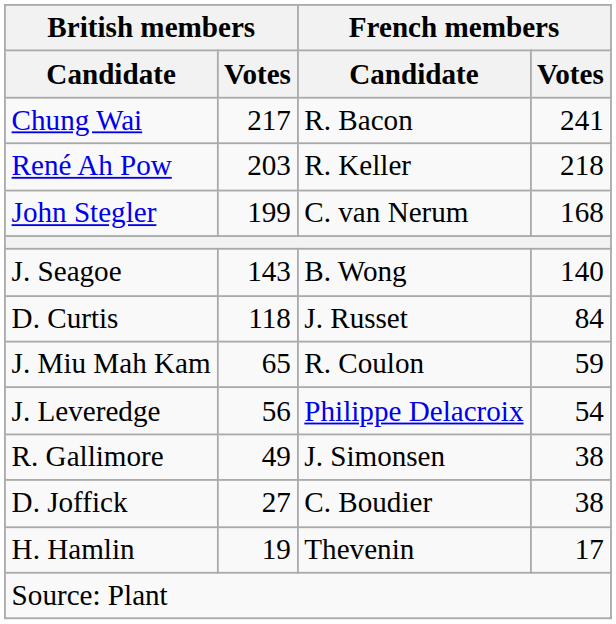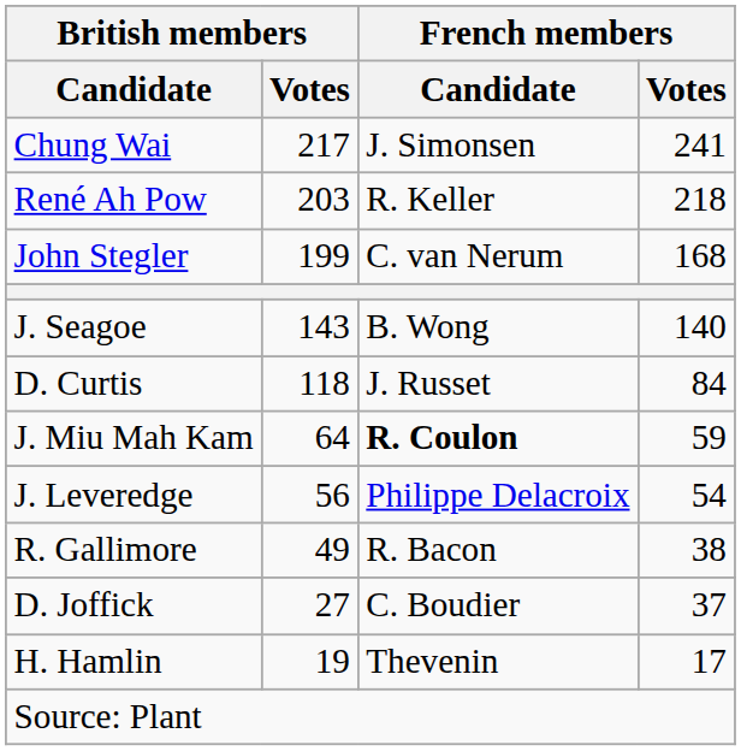 <table class=wikitable style=text-align:right>
 <tr>
 <th colspan=2>British members</th>
 <th colspan=2>French members</th>
 </tr>
 <tr>
 <th>Candidate</th>
 <th>Votes</th>
 <th>Candidate</th>
 <th>Votes</th>
 </tr>
 <tr>
 <td align=left><a href='#'>Chung Wai</a></td>
 <td>217</td>
-<td align=left>R. Bacon</td>
+<td align=left>J. Simonsen</td>
 <td>241</td>
 </tr>
 <tr>
 <td align=left><a href='#'>René Ah Pow</a></td>
 <td>203</td>
 <td align=left>R. Keller</td>
 <td>218</td>
 </tr>
 <tr>
 <td align=left><a href='#'>John Stegler</a></td>
 <td>199</td>
 <td align=left>C. van Nerum</td>
 <td>168</td>
 </tr>
 <tr>
 <th colspan=4></th>
 </tr>
 <tr>
 <td align=left>J. Seagoe</td>
 <td>143</td>
 <td align=left>B. Wong</td>
 <td>140</td>
 </tr>
 <tr>
 <td align=left>D. Curtis</td>
 <td>118</td>
 <td align=left>J. Russet</td>
 <td>84</td>
 </tr>
 <tr>
 <td align=left>J. Miu Mah Kam</td>
-<td>65</td>
-<td align=left>R. Coulon</td>
+<td>64</td>
+<td align=left><strong>R. Coulon</strong></td>
 <td>59</td>
 </tr>
 <tr>
 <td align=left>J. Leveredge</td>
 <td>56</td>
 <td align=left><a href='#'>Philippe Delacroix</a></td>
 <td>54</td>
 </tr>
 <tr>
 <td align=left>R. Gallimore</td>
 <td>49</td>
-<td align=left>J. Simonsen</td>
+<td align=left>R. Bacon</td>
 <td>38</td>
 </tr>
 <tr>
 <td align=left>D. Joffick</td>
 <td>27</td>
 <td align=left>C. Boudier</td>
-<td>38</td>
+<td>37</td>
 </tr>
 <tr>
 <td align=left>H. Hamlin</td>
 <td>19</td>
 <td align=left>Thevenin</td>
 <td>17</td>
 </tr>
 <tr>
 <td align=left colspan=4>Source:  Plant</td>
 </tr>
 </table>
